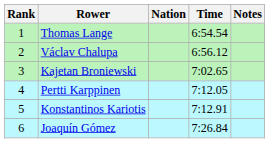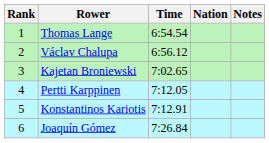 <table class="wikitable sortable" style="text-align:center">
 <tr>
 <th>Rank</th>
 <th>Rower</th>
+<th>Time</th>
 <th>Nation</th>
-<th>Time</th>
 <th>Notes</th>
 </tr>
 <tr style="background:#bbf3bb;">
 <td>1</td>
 <td align=left><a href='#'>Thomas Lange</a></td>
+<td>6:54.54</td>
 <td align=left></td>
-<td>6:54.54</td>
 <td></td>
 </tr>
 <tr style="background:#bbf3bb;">
 <td>2</td>
 <td align=left><a href='#'>Václav Chalupa</a></td>
+<td>6:56.12</td>
 <td align=left></td>
-<td>6:56.12</td>
 <td></td>
 </tr>
 <tr style="background:#bbf3bb;">
 <td>3</td>
 <td align=left><a href='#'>Kajetan Broniewski</a></td>
+<td>7:02.65</td>
 <td align=left></td>
-<td>7:02.65</td>
 <td></td>
 </tr>
 <tr bgcolor=bbf9ff>
 <td>4</td>
 <td align=left><a href='#'>Pertti Karppinen</a></td>
+<td>7:12.05</td>
 <td align=left></td>
-<td>7:12.05</td>
 <td></td>
 </tr>
 <tr bgcolor=bbf9ff>
 <td>5</td>
 <td align=left><a href='#'>Konstantinos Kariotis</a></td>
+<td>7:12.91</td>
 <td align=left></td>
-<td>7:12.91</td>
 <td></td>
 </tr>
 <tr bgcolor=bbf9ff>
 <td>6</td>
 <td align=left><a href='#'>Joaquín Gómez</a></td>
+<td>7:26.84</td>
 <td align=left></td>
-<td>7:26.84</td>
 <td></td>
 </tr>
 </table>
